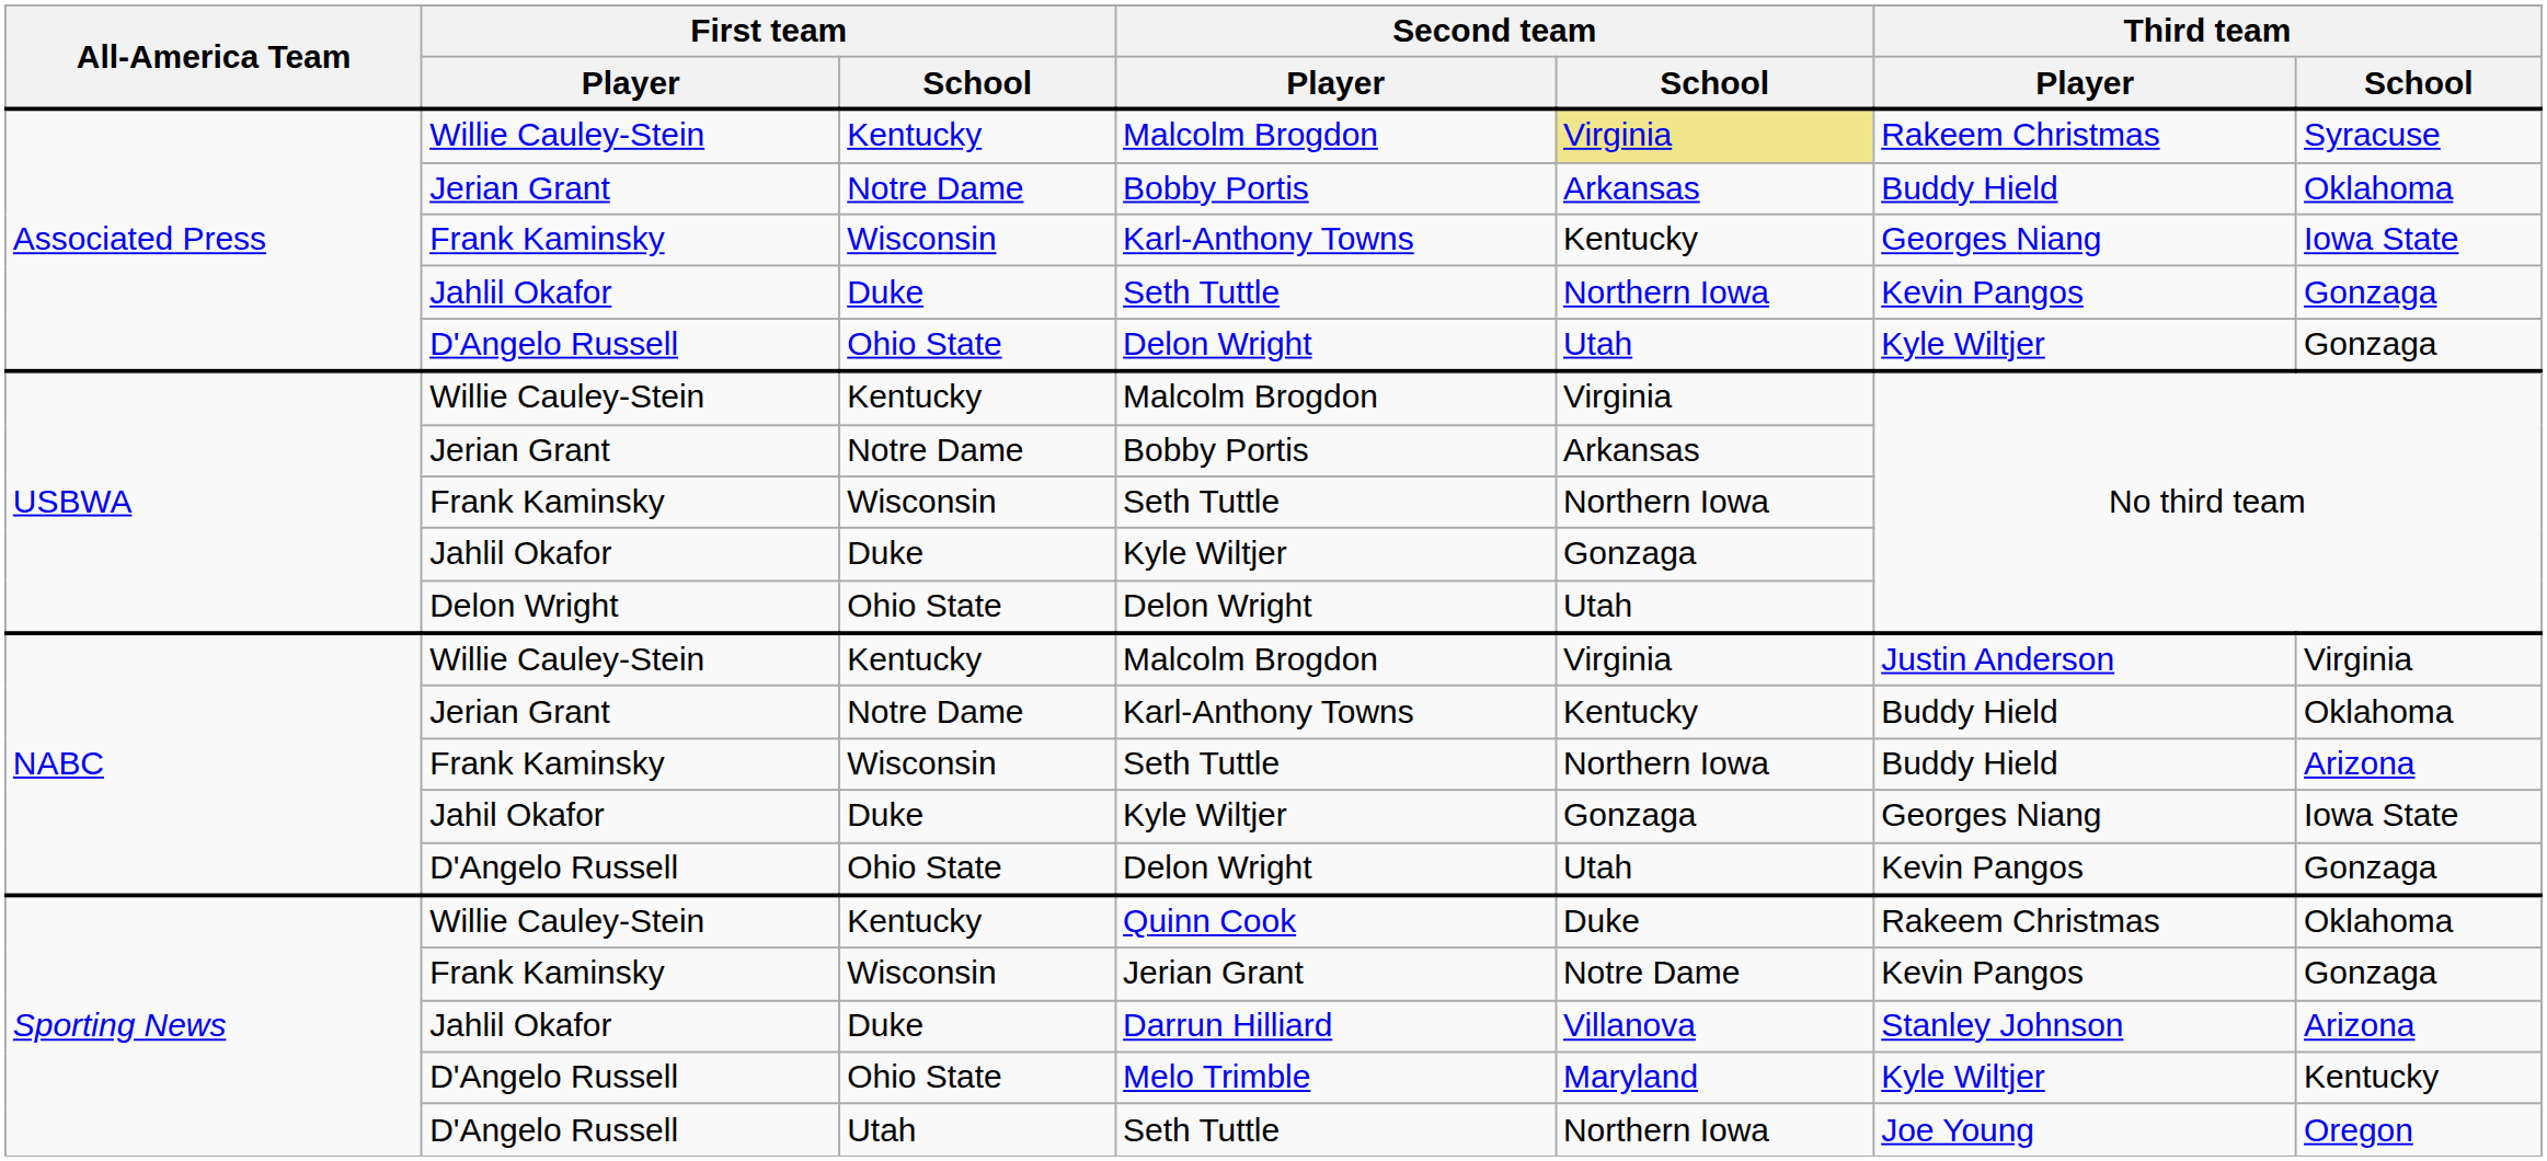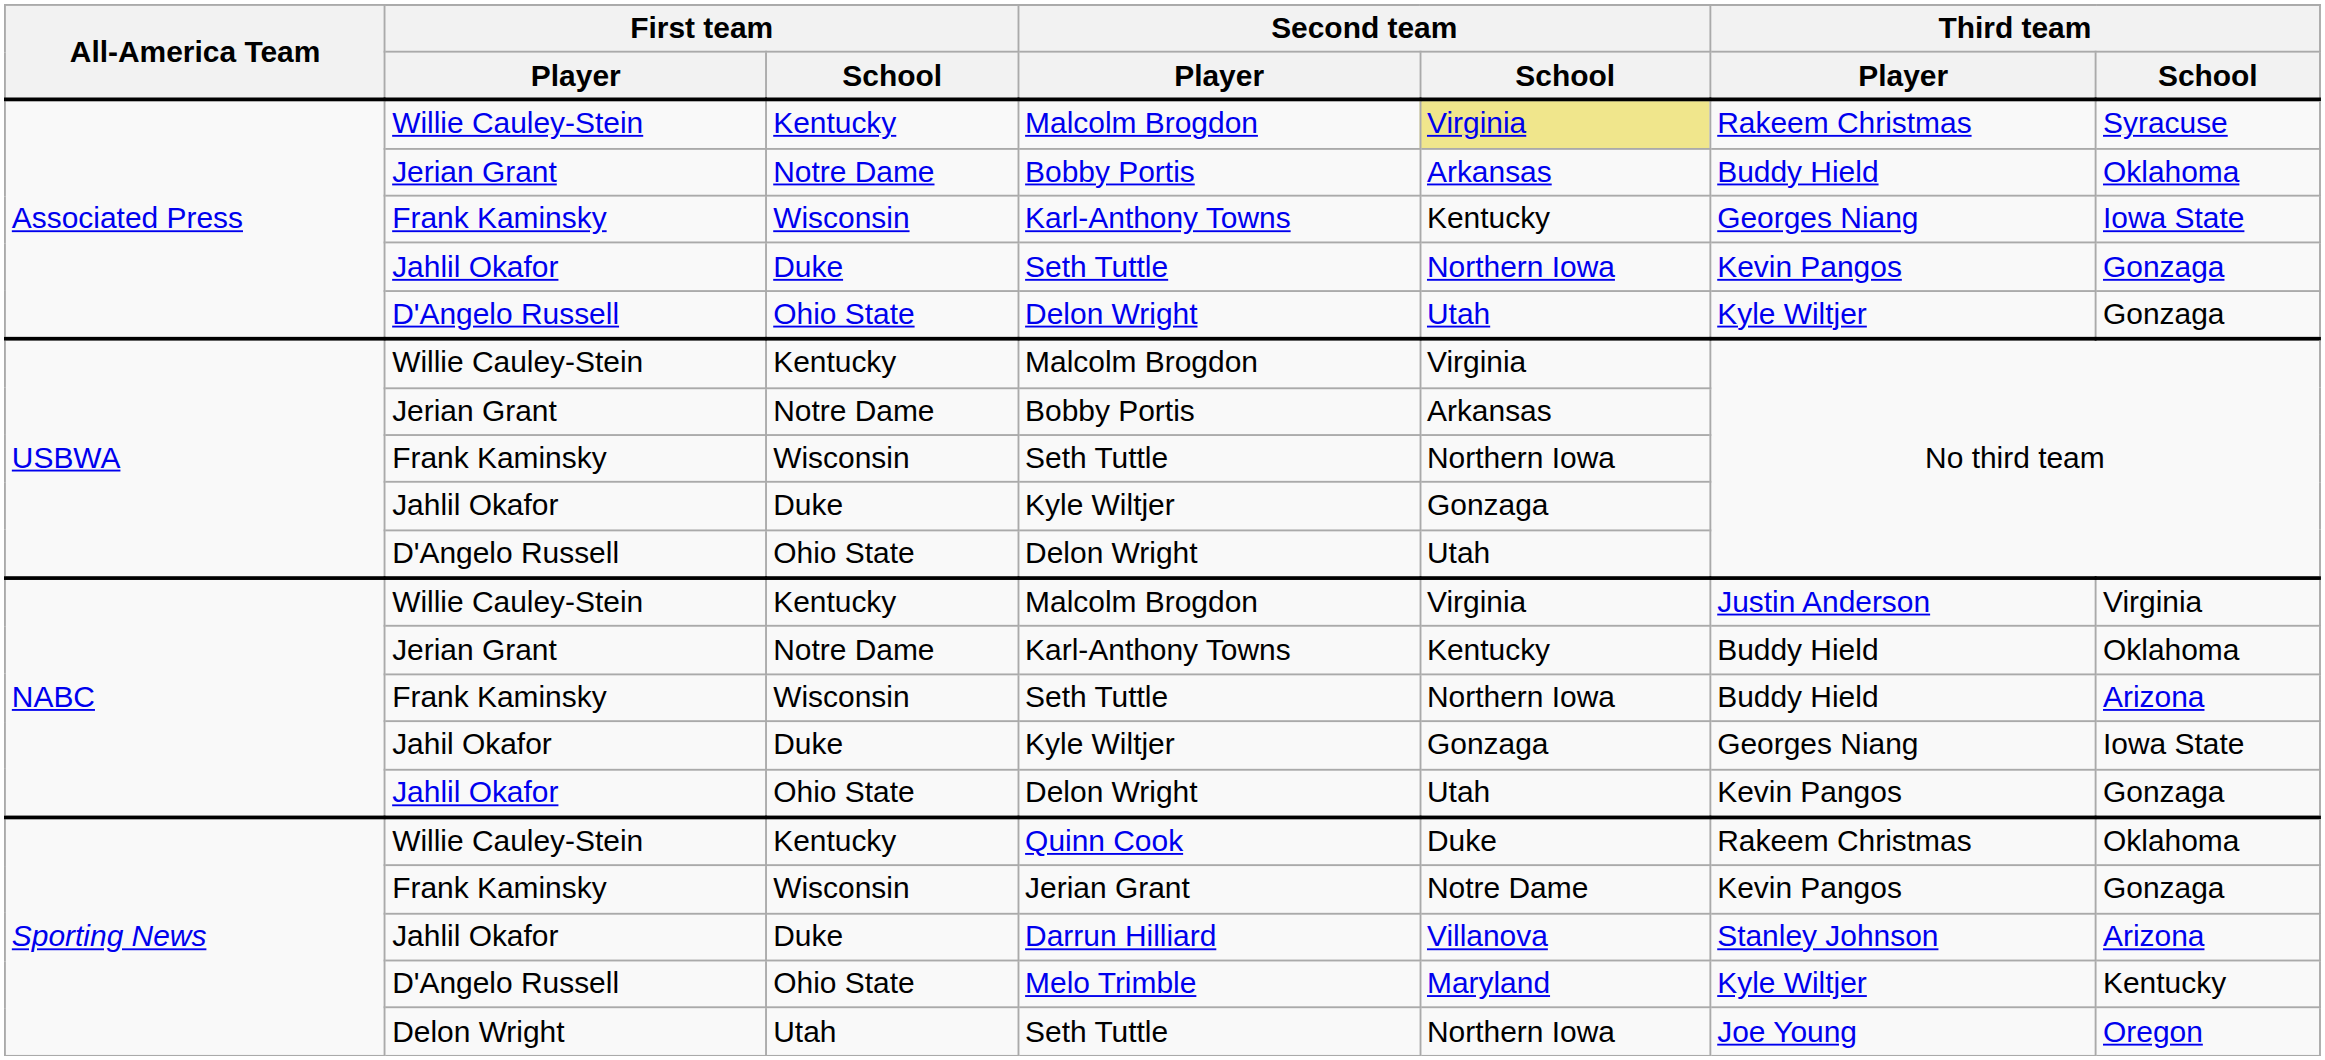 <table class="wikitable" style="width:98%;">
 <tr>
 <th rowspan=3>All-America Team</th>
 </tr>
 <tr>
 <th colspan=2>First team</th>
 <th colspan=2>Second team</th>
 <th colspan=2>Third team</th>
 </tr>
 <tr>
 <th>Player</th>
 <th>School</th>
 <th>Player</th>
 <th>School</th>
 <th>Player</th>
 <th>School</th>
 </tr>
 <tr>
 </tr>
 <tr style = "border-top:2px solid black;">
 <td rowspan=5><a href='#'>Associated Press</a></td>
 <td><a href='#'>Willie Cauley-Stein</a></td>
 <td><a href='#'>Kentucky</a></td>
 <td><a href='#'>Malcolm Brogdon</a></td>
 <td style="background: khaki;"><a href='#'>Virginia</a></td>
 <td><a href='#'>Rakeem Christmas</a></td>
 <td><a href='#'>Syracuse</a></td>
 </tr>
 <tr>
 <td><a href='#'>Jerian Grant</a></td>
 <td><a href='#'>Notre Dame</a></td>
 <td><a href='#'>Bobby Portis</a></td>
 <td><a href='#'>Arkansas</a></td>
 <td><a href='#'>Buddy Hield</a></td>
 <td><a href='#'>Oklahoma</a></td>
 </tr>
 <tr>
 <td><a href='#'>Frank Kaminsky</a></td>
 <td><a href='#'>Wisconsin</a></td>
 <td><a href='#'>Karl-Anthony Towns</a></td>
 <td>Kentucky</td>
 <td><a href='#'>Georges Niang</a></td>
 <td><a href='#'>Iowa State</a></td>
 </tr>
 <tr>
 <td><a href='#'>Jahlil Okafor</a></td>
 <td><a href='#'>Duke</a></td>
 <td><a href='#'>Seth Tuttle</a></td>
 <td><a href='#'>Northern Iowa</a></td>
 <td><a href='#'>Kevin Pangos</a></td>
 <td><a href='#'>Gonzaga</a></td>
 </tr>
 <tr>
 <td><a href='#'>D'Angelo Russell</a></td>
 <td><a href='#'>Ohio State</a></td>
 <td><a href='#'>Delon Wright</a></td>
 <td><a href='#'>Utah</a></td>
 <td><a href='#'>Kyle Wiltjer</a></td>
 <td>Gonzaga</td>
 </tr>
 <tr style = "border-top:2px solid black;">
 <td rowspan=5><a href='#'>USBWA</a></td>
 <td>Willie Cauley-Stein</td>
 <td>Kentucky</td>
 <td>Malcolm Brogdon</td>
 <td>Virginia</td>
 <td rowspan="5" colspan="2" style="text-align:center;">No third team</td>
 </tr>
 <tr>
 <td>Jerian Grant</td>
 <td>Notre Dame</td>
 <td>Bobby Portis</td>
 <td>Arkansas</td>
 </tr>
 <tr>
 <td>Frank Kaminsky</td>
 <td>Wisconsin</td>
 <td>Seth Tuttle</td>
 <td>Northern Iowa</td>
 </tr>
 <tr>
 <td>Jahlil Okafor</td>
 <td>Duke</td>
 <td>Kyle Wiltjer</td>
 <td>Gonzaga</td>
 </tr>
 <tr>
-<td>Delon Wright</td>
+<td>D'Angelo Russell</td>
 <td>Ohio State</td>
 <td>Delon Wright</td>
 <td>Utah</td>
 </tr>
 <tr style = "border-top:2px solid black;">
 <td rowspan=5><a href='#'>NABC</a></td>
 <td>Willie Cauley-Stein</td>
 <td>Kentucky</td>
 <td>Malcolm Brogdon</td>
 <td>Virginia</td>
 <td><a href='#'>Justin Anderson</a></td>
 <td>Virginia</td>
 </tr>
 <tr>
 <td>Jerian Grant</td>
 <td>Notre Dame</td>
 <td>Karl-Anthony Towns</td>
 <td>Kentucky</td>
 <td>Buddy Hield</td>
 <td>Oklahoma</td>
 </tr>
 <tr>
 <td>Frank Kaminsky</td>
 <td>Wisconsin</td>
 <td>Seth Tuttle</td>
 <td>Northern Iowa</td>
 <td>Buddy Hield</td>
 <td><a href='#'>Arizona</a></td>
 </tr>
 <tr>
 <td>Jahil Okafor</td>
 <td>Duke</td>
 <td>Kyle Wiltjer</td>
 <td>Gonzaga</td>
 <td>Georges Niang</td>
 <td>Iowa State</td>
 </tr>
 <tr>
-<td>D'Angelo Russell</td>
+<td><a href='#'>Jahlil Okafor</a></td>
 <td>Ohio State</td>
 <td>Delon Wright</td>
 <td>Utah</td>
 <td>Kevin Pangos</td>
 <td>Gonzaga</td>
 </tr>
 <tr style = "border-top:2px solid black;">
 <td rowspan=5><em><a href='#'>Sporting News</a></em></td>
 <td>Willie Cauley-Stein</td>
 <td>Kentucky</td>
 <td><a href='#'>Quinn Cook</a></td>
 <td>Duke</td>
 <td>Rakeem Christmas</td>
 <td>Oklahoma</td>
 </tr>
 <tr>
 <td>Frank Kaminsky</td>
 <td>Wisconsin</td>
 <td>Jerian Grant</td>
 <td>Notre Dame</td>
 <td>Kevin Pangos</td>
 <td>Gonzaga</td>
 </tr>
 <tr>
 <td>Jahlil Okafor</td>
 <td>Duke</td>
 <td><a href='#'>Darrun Hilliard</a></td>
 <td><a href='#'>Villanova</a></td>
 <td><a href='#'>Stanley Johnson</a></td>
 <td><a href='#'>Arizona</a></td>
 </tr>
 <tr>
 <td>D'Angelo Russell</td>
 <td>Ohio State</td>
 <td><a href='#'>Melo Trimble</a></td>
 <td><a href='#'>Maryland</a></td>
 <td><a href='#'>Kyle Wiltjer</a></td>
 <td>Kentucky</td>
 </tr>
 <tr>
-<td>D'Angelo Russell</td>
+<td>Delon Wright</td>
 <td>Utah</td>
 <td>Seth Tuttle</td>
 <td>Northern Iowa</td>
 <td><a href='#'>Joe Young</a></td>
 <td><a href='#'>Oregon</a></td>
 </tr>
 </table>
